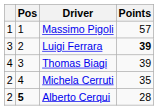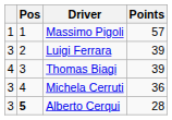 <table class="wikitable" style="font-size: 95%;">
 <tr>
 <th></th>
 <th>Pos</th>
 <th>Driver</th>
 <th>Points</th>
 </tr>
 <tr>
 <td align="left"> 1</td>
 <td>1</td>
 <td> <a href='#'>Massimo Pigoli</a></td>
 <td align="right">57</td>
 </tr>
 <tr>
 <td align="left"> 3</td>
 <td>2</td>
 <td> <a href='#'>Luigi Ferrara</a></td>
-<td align="right"><strong>39</strong></td>
+<td align="right">39</td>
 </tr>
 <tr>
 <td align="left"> 4</td>
 <td>3</td>
 <td> <a href='#'>Thomas Biagi</a></td>
 <td align="right">39</td>
 </tr>
 <tr>
-<td align="left"> 2</td>
+<td align="left"> 3</td>
 <td>4</td>
 <td> <a href='#'>Michela Cerruti</a></td>
-<td align="right">35</td>
+<td align="right">36</td>
 </tr>
 <tr>
-<td align="left"> 2</td>
+<td align="left"> 3</td>
 <td><strong>5</strong></td>
 <td> <a href='#'>Alberto Cerqui</a></td>
 <td align="right">28</td>
 </tr>
 </table>
